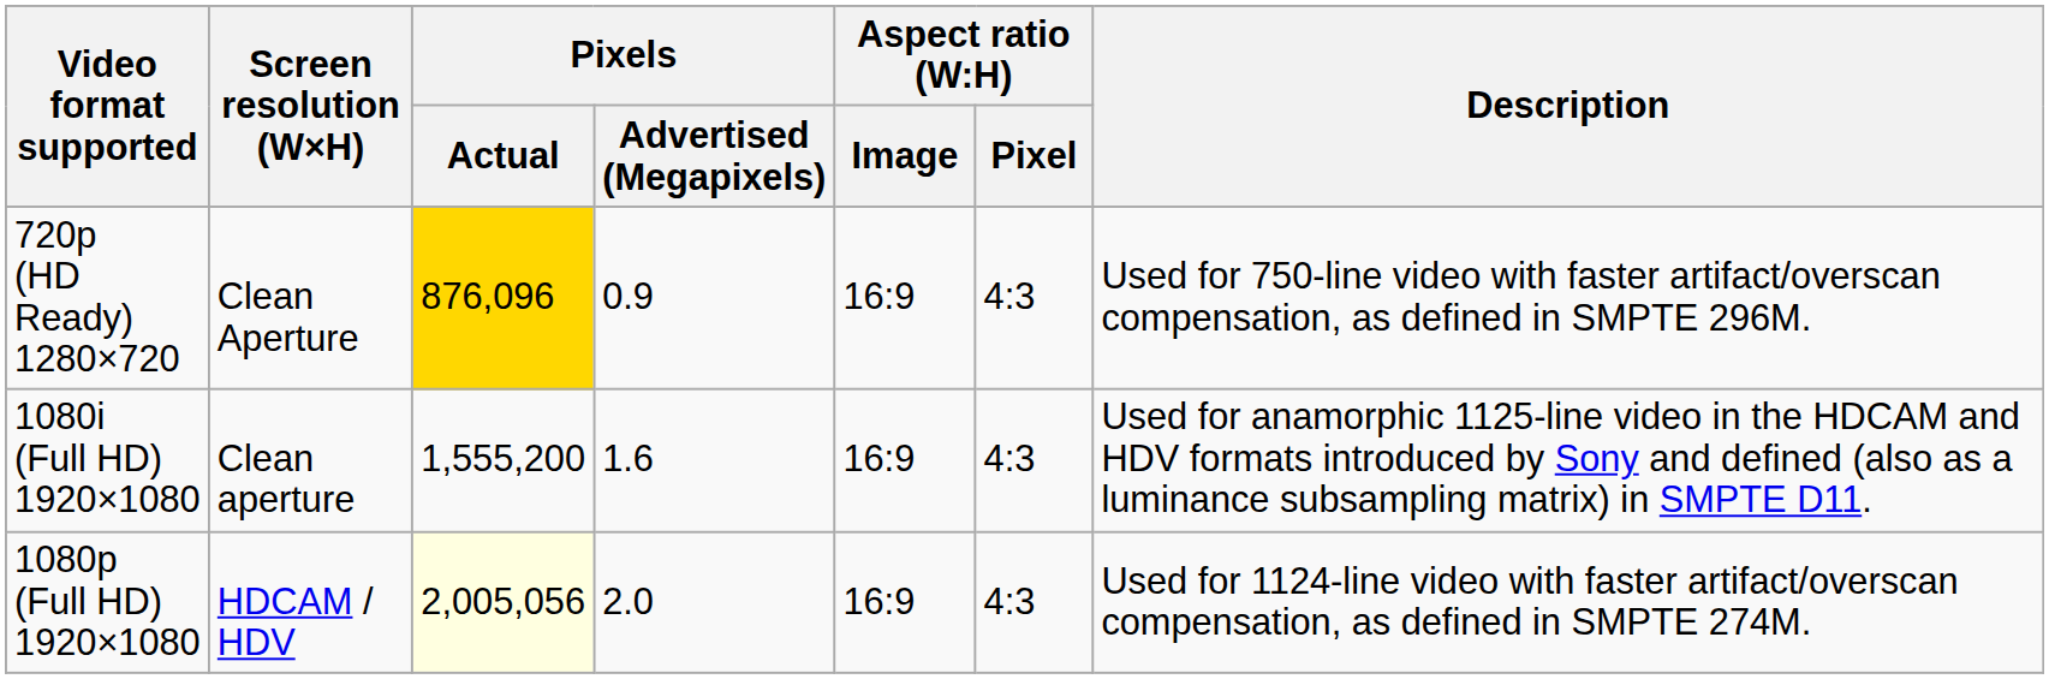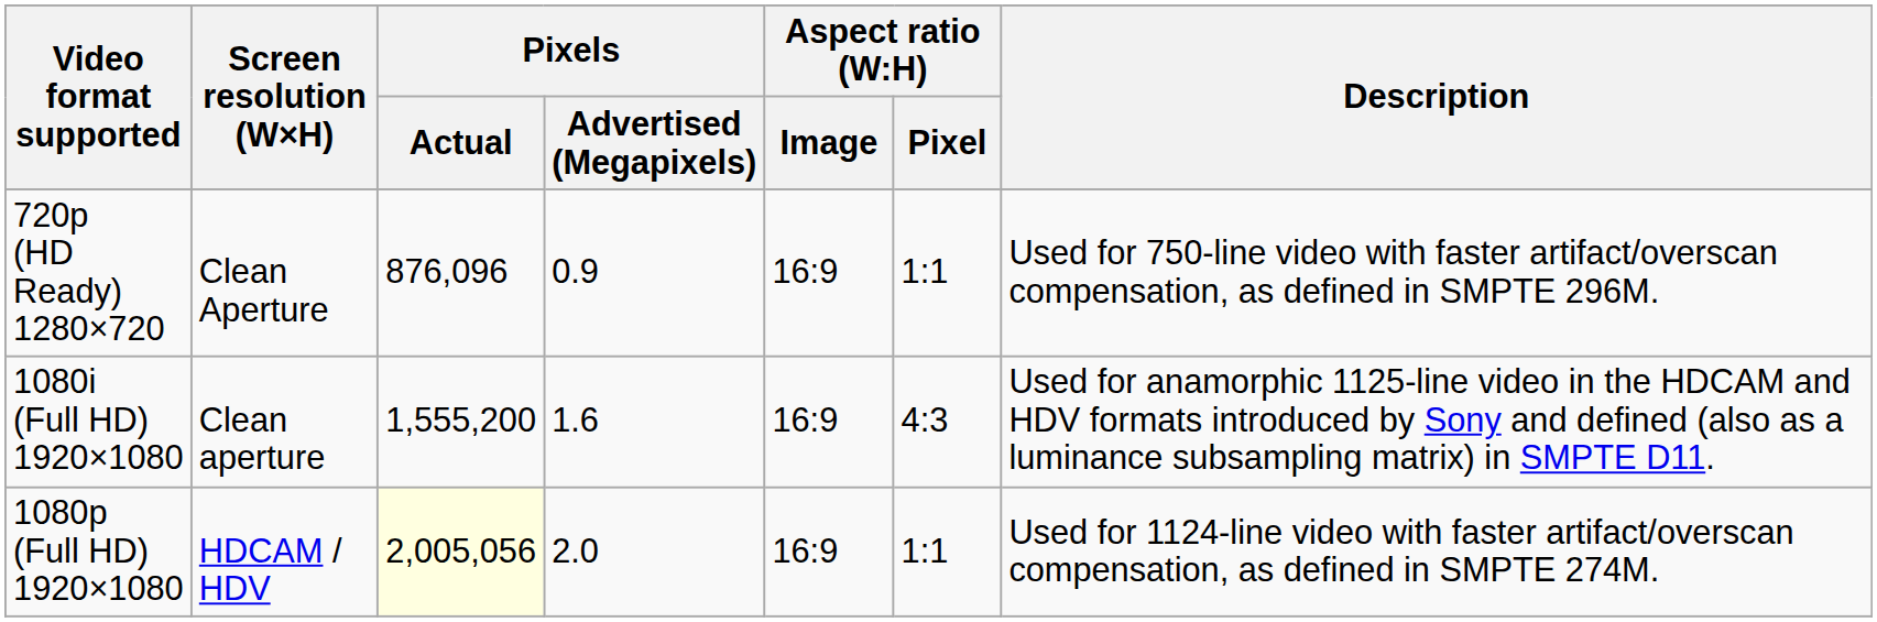 <table class="wikitable" style="width: 100%;">
 <tr>
 <th style="width:5%;" rowspan="2">Video format supported</th>
 <th style="width:10%;" rowspan="2">Screen resolution (W×H)</th>
 <th style="width:10%;" colspan="2">Pixels</th>
 <th colspan="2">Aspect ratio (W:H)</th>
 <th rowspan="2">Description</th>
 </tr>
 <tr>
 <th>Actual</th>
 <th>Advertised (Megapixels)</th>
 <th>Image</th>
 <th>Pixel</th>
 </tr>
 <tr>
 <td>720p<br>(HD Ready)<br>1280×720</td>
 <td><br>Clean Aperture</td>
-<td style="background: gold;">876,096</td>
+<td>876,096</td>
 <td>0.9</td>
 <td>16:9</td>
-<td>4:3</td>
+<td>1:1</td>
 <td>Used for 750-line video with faster artifact/overscan compensation, as defined in SMPTE 296M.</td>
 </tr>
 <tr>
 <td>1080i<br>(Full HD)<br>1920×1080</td>
 <td><br>Clean aperture</td>
 <td>1,555,200</td>
 <td>1.6</td>
 <td>16:9</td>
 <td>4:3</td>
 <td>Used for anamorphic 1125-line video in the HDCAM and HDV formats introduced by <a href='#'>Sony</a> and defined (also as a luminance subsampling matrix) in <a href='#'>SMPTE D11</a>.</td>
 </tr>
 <tr>
 <td>1080p<br>(Full HD)<br>1920×1080</td>
 <td><br><a href='#'>HDCAM</a> / <a href='#'>HDV</a></td>
 <td style="background: lightyellow;">2,005,056</td>
 <td>2.0</td>
 <td>16:9</td>
-<td>4:3</td>
+<td>1:1</td>
 <td>Used for 1124-line video with faster artifact/overscan compensation, as defined in SMPTE 274M.</td>
 </tr>
 </table>
